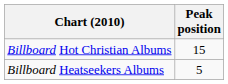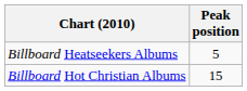 <table class="wikitable">
 <tr>
 <th>Chart (2010)</th>
 <th>Peak<br>position</th>
 </tr>
 <tr>
+<td><em>Billboard</em> <a href='#'>Heatseekers Albums</a></td>
+<td align="center">5</td>
+</tr>
+<tr>
 <td><em><a href='#'>Billboard</a></em> <a href='#'>Hot Christian Albums</a></td>
 <td align="center">15</td>
 </tr>
-<tr>
-<td><em>Billboard</em> <a href='#'>Heatseekers Albums</a></td>
-<td align="center">5</td>
-</tr>
 </table>
